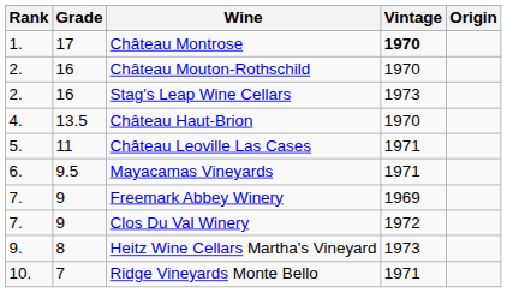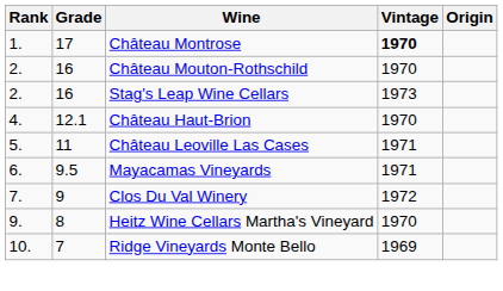 <table class="wikitable">
 <tr>
 <th>Rank</th>
 <th>Grade</th>
 <th>Wine</th>
 <th>Vintage</th>
 <th>Origin</th>
 </tr>
 <tr>
 <td>1.</td>
 <td>17</td>
 <td><a href='#'>Château Montrose</a></td>
 <td><strong>1970</strong></td>
 <td></td>
 </tr>
 <tr>
 <td>2.</td>
 <td>16</td>
 <td><a href='#'>Château Mouton-Rothschild</a></td>
 <td>1970</td>
 <td></td>
 </tr>
 <tr>
 <td>2.</td>
 <td>16</td>
 <td><a href='#'>Stag's Leap Wine Cellars</a></td>
 <td>1973</td>
 <td></td>
 </tr>
 <tr>
 <td>4.</td>
-<td>13.5</td>
+<td>12.1</td>
 <td><a href='#'>Château Haut-Brion</a></td>
 <td>1970</td>
 <td></td>
 </tr>
 <tr>
 <td>5.</td>
 <td>11</td>
 <td><a href='#'>Château Leoville Las Cases</a></td>
 <td>1971</td>
 <td></td>
 </tr>
 <tr>
 <td>6.</td>
 <td>9.5</td>
 <td><a href='#'>Mayacamas Vineyards</a></td>
 <td>1971</td>
 <td></td>
 </tr>
 <tr>
 <td>7.</td>
 <td>9</td>
-<td><a href='#'>Freemark Abbey Winery</a></td>
-<td>1969</td>
-<td></td>
-</tr>
-<tr>
-<td>7.</td>
-<td>9</td>
 <td><a href='#'>Clos Du Val Winery</a></td>
 <td>1972</td>
 <td></td>
 </tr>
 <tr>
 <td>9.</td>
 <td>8</td>
 <td><a href='#'>Heitz Wine Cellars</a> Martha's Vineyard</td>
-<td>1973</td>
+<td>1970</td>
 <td></td>
 </tr>
 <tr>
 <td>10.</td>
 <td>7</td>
 <td><a href='#'>Ridge Vineyards</a> Monte Bello</td>
-<td>1971</td>
+<td>1969</td>
 <td></td>
 </tr>
 </table>
